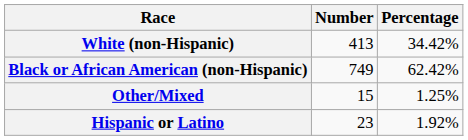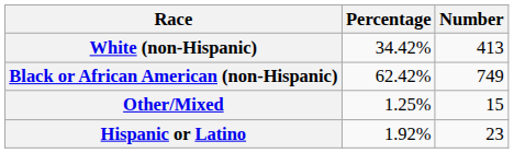 <table class="wikitable" style="text-align:right">
 <tr>
 <th scope="col">Race</th>
+<th scope="col">Percentage</th>
 <th scope="col">Number</th>
-<th scope="col">Percentage</th>
 </tr>
 <tr>
 <th scope="row"><a href='#'>White</a> (non-Hispanic)</th>
+<td>34.42%</td>
 <td>413</td>
-<td>34.42%</td>
 </tr>
 <tr>
 <th scope="row"><a href='#'>Black or African American</a> (non-Hispanic)</th>
+<td>62.42%</td>
 <td>749</td>
-<td>62.42%</td>
 </tr>
 <tr>
 <th scope="row"><a href='#'>Other/Mixed</a></th>
+<td>1.25%</td>
 <td>15</td>
-<td>1.25%</td>
 </tr>
 <tr>
 <th scope="row"><a href='#'>Hispanic</a> or <a href='#'>Latino</a></th>
+<td>1.92%</td>
 <td>23</td>
-<td>1.92%</td>
 </tr>
 </table>
